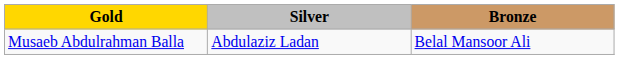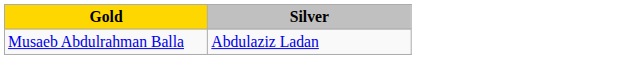 <table class="wikitable" style="text-align:left">
 <tr align="center">
 <td width=200 bgcolor=gold><strong>Gold</strong></td>
 <td width=200 bgcolor=silver><strong>Silver</strong></td>
-<td width=200 bgcolor=CC9966><strong>Bronze</strong></td>
 </tr>
 <tr>
 <td><a href='#'>Musaeb Abdulrahman Balla</a><br><em></em></td>
 <td><a href='#'>Abdulaziz Ladan</a><br><em></em></td>
-<td><a href='#'>Belal Mansoor Ali</a><br><em></em></td>
 </tr>
 </table>
